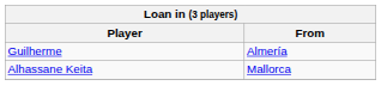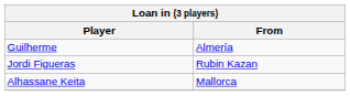 <table class="wikitable collapsible collapsed">
 <tr>
 <th colspan="2" width="500"> <strong>Loan in</strong> <small>(3 players)</small></th>
 </tr>
 <tr>
 <th>Player</th>
 <th>From</th>
 </tr>
 <tr>
 <td> <a href='#'>Guilherme</a></td>
 <td> <a href='#'>Almería</a></td>
 </tr>
 <tr>
+<td> <a href='#'>Jordi Figueras</a></td>
+<td> <a href='#'>Rubin Kazan</a></td>
+</tr>
+<tr>
 <td> <a href='#'>Alhassane Keita</a></td>
 <td> <a href='#'>Mallorca</a></td>
 </tr>
 <tr>
 </tr>
 </table>
